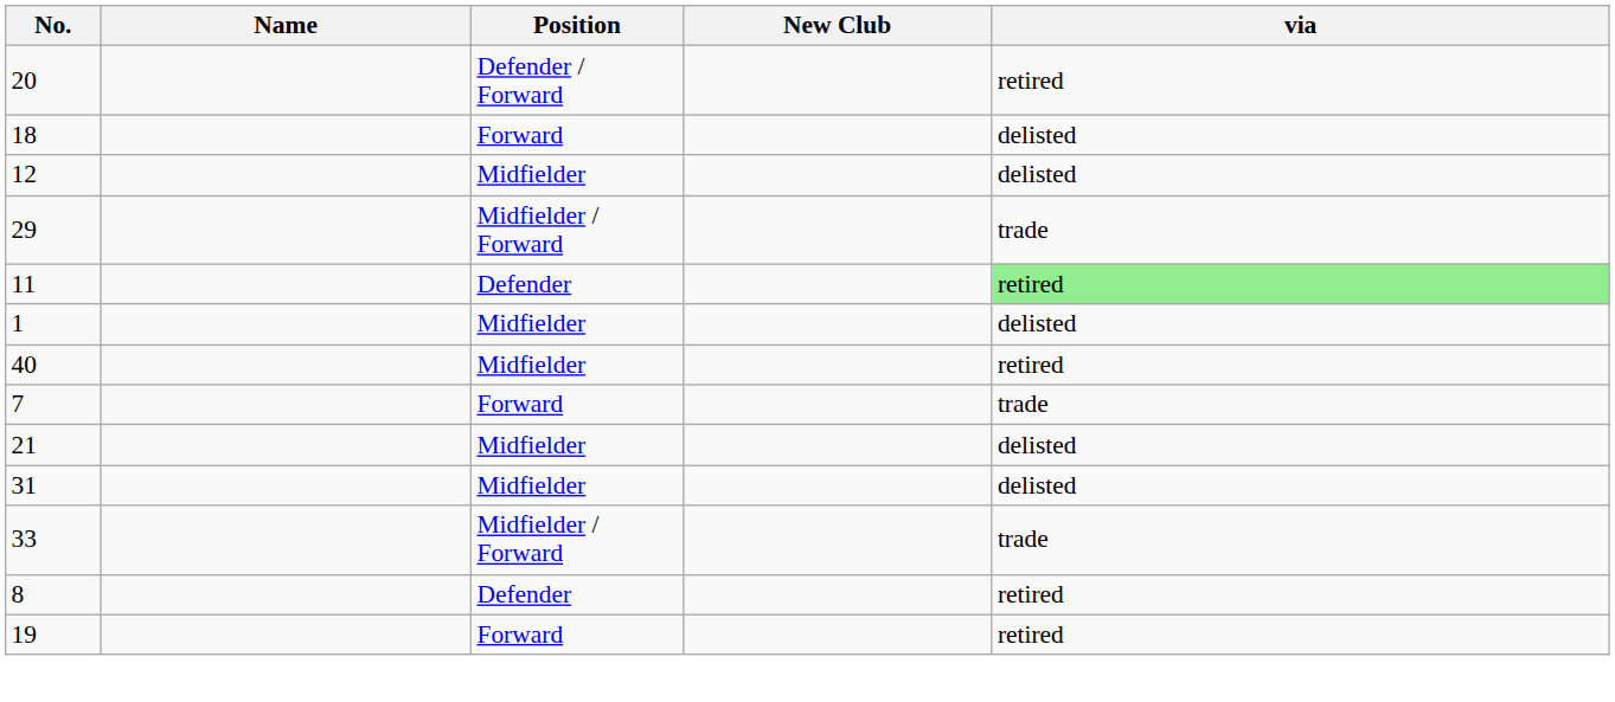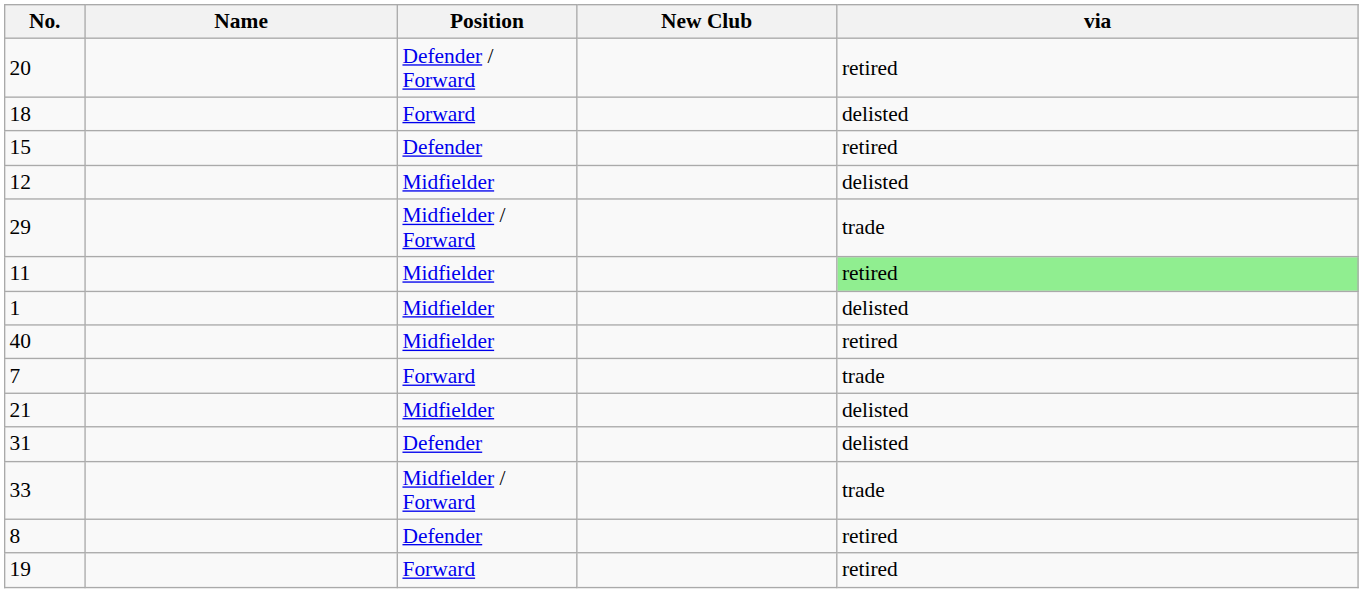 <table class="wikitable sortable" style="width:80%;">
 <tr style="background:#efefef;">
 <th width=1%>No.</th>
 <th width=6%>Name</th>
 <th width=2%>Position</th>
 <th width=5%>New Club</th>
 <th width=10%>via</th>
 </tr>
 <tr>
 <td align=left>20</td>
 <td></td>
 <td><a href='#'>Defender</a> / <a href='#'>Forward</a></td>
 <td></td>
 <td>retired</td>
 </tr>
 <tr>
 <td align=left>18</td>
 <td></td>
 <td><a href='#'>Forward</a></td>
 <td></td>
 <td>delisted</td>
 </tr>
 <tr>
+<td align=left>15</td>
+<td></td>
+<td><a href='#'>Defender</a></td>
+<td></td>
+<td>retired</td>
+</tr>
+<tr>
 <td align=left>12</td>
 <td></td>
 <td><a href='#'>Midfielder</a></td>
 <td></td>
 <td>delisted</td>
 </tr>
 <tr>
 <td align=left>29</td>
 <td></td>
 <td><a href='#'>Midfielder</a> / <a href='#'>Forward</a></td>
 <td></td>
 <td>trade</td>
 </tr>
 <tr>
 <td align=left>11</td>
 <td></td>
-<td><a href='#'>Defender</a></td>
+<td><a href='#'>Midfielder</a></td>
 <td></td>
 <td style="background: lightgreen;">retired</td>
 </tr>
 <tr>
 <td align=left>1</td>
 <td></td>
 <td><a href='#'>Midfielder</a></td>
 <td></td>
 <td>delisted</td>
 </tr>
 <tr>
 <td align=left>40</td>
 <td></td>
 <td><a href='#'>Midfielder</a></td>
 <td></td>
 <td>retired</td>
 </tr>
 <tr>
 <td align=left>7</td>
 <td></td>
 <td><a href='#'>Forward</a></td>
 <td></td>
 <td>trade</td>
 </tr>
 <tr>
 <td align=left>21</td>
 <td></td>
 <td><a href='#'>Midfielder</a></td>
 <td></td>
 <td>delisted</td>
 </tr>
 <tr>
 <td align=left>31</td>
 <td></td>
-<td><a href='#'>Midfielder</a></td>
+<td><a href='#'>Defender</a></td>
 <td></td>
 <td>delisted</td>
 </tr>
 <tr>
 <td align=left>33</td>
 <td></td>
 <td><a href='#'>Midfielder</a> / <a href='#'>Forward</a></td>
 <td></td>
 <td>trade</td>
 </tr>
 <tr>
 <td align=left>8</td>
 <td></td>
 <td><a href='#'>Defender</a></td>
 <td></td>
 <td>retired</td>
 </tr>
 <tr>
 <td align=left>19</td>
 <td></td>
 <td><a href='#'>Forward</a></td>
 <td></td>
 <td>retired</td>
 </tr>
 </table>
